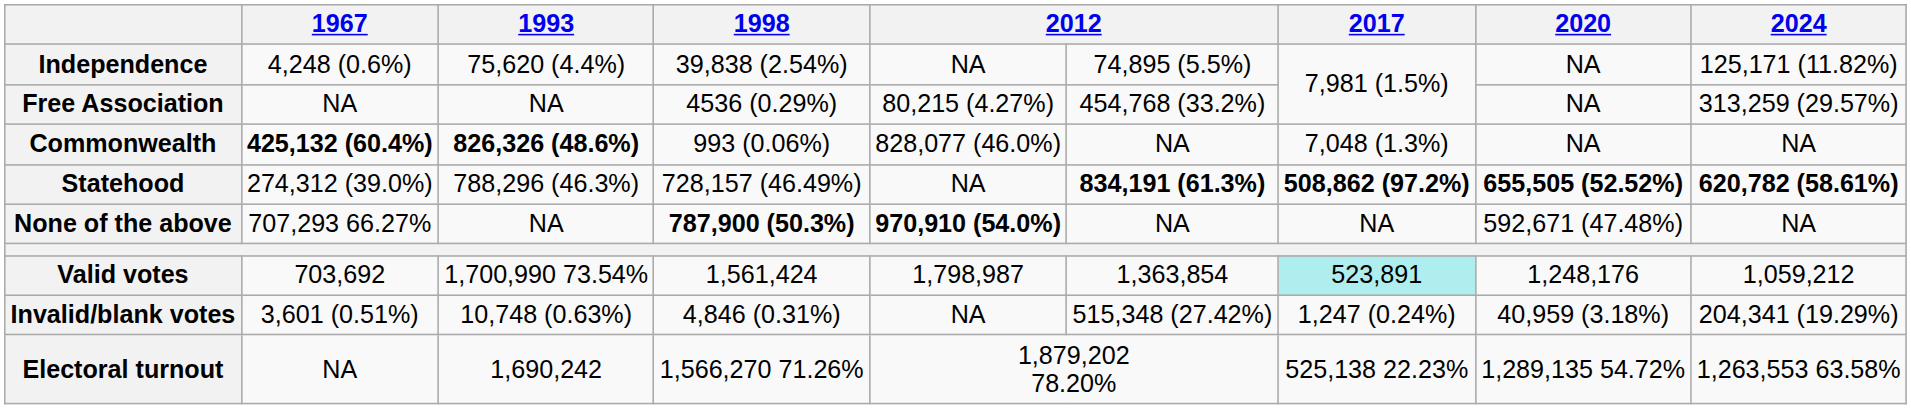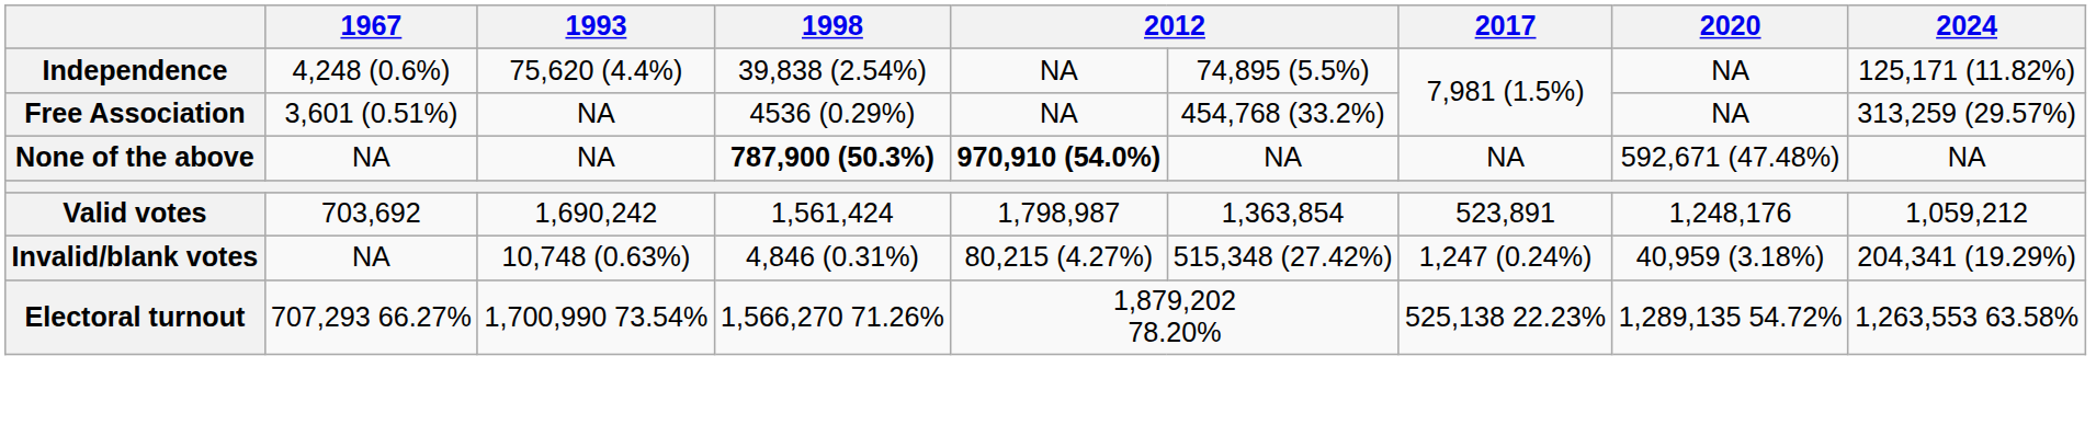 <table class="wikitable">
 <tr>
 <th></th>
 <th><a href='#'>1967</a></th>
 <th><a href='#'>1993</a></th>
 <th><a href='#'>1998</a></th>
 <th colspan="2"><a href='#'>2012</a></th>
 <th><a href='#'>2017</a></th>
 <th><a href='#'>2020</a></th>
 <th><a href='#'>2024</a></th>
 </tr>
 <tr align="center">
 <th align="center">Independence</th>
 <td>4,248 (0.6%)</td>
 <td>75,620 (4.4%)</td>
 <td>39,838 (2.54%)</td>
 <td align="center">NA</td>
 <td>74,895 (5.5%)</td>
 <td rowspan=2>7,981 (1.5%)</td>
 <td align="center">NA</td>
 <td>125,171 (11.82%)</td>
 </tr>
 <tr align="center">
 <th>Free Association</th>
-<td>NA</td>
+<td>3,601 (0.51%)</td>
 <td>NA</td>
 <td align="center">4536 (0.29%)</td>
-<td>80,215 (4.27%)</td>
+<td>NA</td>
 <td align="center">454,768 (33.2%)</td>
 <td>NA</td>
 <td align="center">313,259 (29.57%)</td>
 </tr>
 <tr align="center">
-<th align="center">Commonwealth</th>
-<td><strong>425,132 (60.4%)</strong></td>
-<td><strong>826,326 (48.6%)</strong></td>
-<td>993 (0.06%)</td>
-<td>828,077 (46.0%)</td>
-<td align="center">NA</td>
-<td>7,048 (1.3%)</td>
-<td align="center">NA</td>
-<td align="center">NA</td>
-</tr>
-<tr align="center">
-<th align="center">Statehood</th>
-<td>274,312 (39.0%)</td>
-<td>788,296 (46.3%)</td>
-<td>728,157 (46.49%)</td>
-<td align="center">NA</td>
-<td><strong>834,191 (61.3%)</strong></td>
-<td><strong>508,862 (97.2%)</strong></td>
-<td><strong>655,505 (52.52%)</strong></td>
-<td><strong>620,782 (58.61%)</strong></td>
-</tr>
-<tr align="center">
 <th>None of the above</th>
-<td>707,293 66.27% </td>
+<td>NA</td>
 <td>NA</td>
 <td align="center"><strong>787,900 (50.3%)</strong></td>
 <td align="right"><strong>970,910 (54.0%)</strong></td>
 <td>NA</td>
 <td>NA</td>
 <td align="center">592,671 (47.48%)</td>
 <td>NA</td>
 </tr>
 <tr>
 <th colspan="9"></th>
 </tr>
 <tr align="center">
 <th>Valid votes</th>
 <td>703,692</td>
-<td>1,700,990 73.54%</td>
+<td>1,690,242</td>
 <td>1,561,424</td>
 <td>1,798,987</td>
 <td>1,363,854</td>
-<td style="background: paleturquoise;">523,891</td>
+<td>523,891</td>
 <td>1,248,176</td>
 <td>1,059,212</td>
 </tr>
 <tr align="center">
 <th>Invalid/blank votes</th>
-<td>3,601 (0.51%)</td>
+<td>NA</td>
 <td>10,748 (0.63%)</td>
 <td>4,846 (0.31%)</td>
-<td>NA</td>
+<td>80,215 (4.27%)</td>
 <td>515,348 (27.42%)</td>
 <td>1,247 (0.24%)</td>
 <td>40,959 (3.18%)</td>
 <td>204,341 (19.29%)</td>
 </tr>
 <tr align="center">
 <th>Electoral turnout</th>
-<td>NA</td>
-<td>1,690,242</td>
+<td>707,293 66.27% </td>
+<td>1,700,990 73.54%</td>
 <td>1,566,270 71.26%</td>
 <td colspan="2">1,879,202 <br>78.20%</td>
 <td>525,138 22.23%</td>
 <td>1,289,135 54.72%</td>
 <td>1,263,553 63.58%</td>
 </tr>
 </table>
